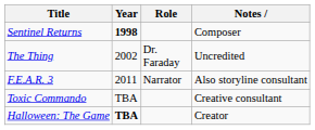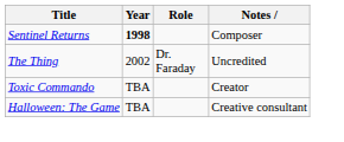 <table class="wikitable">
 <tr>
 <th>Title</th>
 <th>Year</th>
 <th width="65">Role</th>
 <th>Notes / </th>
 </tr>
 <tr>
 <td><em><a href='#'>Sentinel Returns</a></em></td>
 <td><strong>1998</strong></td>
 <td></td>
 <td>Composer</td>
 </tr>
 <tr>
 <td><em><a href='#'>The Thing</a></em></td>
 <td>2002</td>
 <td>Dr. Faraday</td>
 <td>Uncredited</td>
 </tr>
 <tr>
-<td><em><a href='#'>F.E.A.R. 3</a></em></td>
-<td>2011</td>
-<td>Narrator</td>
-<td>Also storyline consultant</td>
+<td><em><a href='#'>Toxic Commando</a></em></td>
+<td>TBA</td>
+<td></td>
+<td>Creator</td>
 </tr>
 <tr>
-<td><em><a href='#'>Toxic Commando</a></em></td>
+<td><em><a href='#'>Halloween: The Game</a></em></td>
 <td>TBA</td>
 <td></td>
 <td>Creative consultant</td>
 </tr>
-<tr>
-<td><em><a href='#'>Halloween: The Game</a></em></td>
-<td><strong>TBA</strong></td>
-<td></td>
-<td>Creator</td>
-</tr>
 </table>
